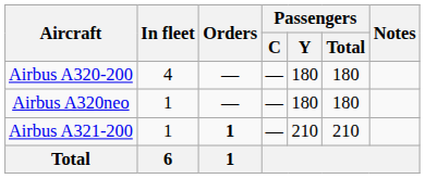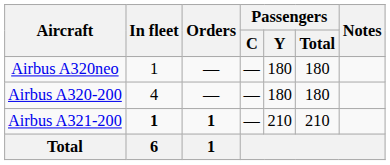 <table class="wikitable" style="margin:1em auto; text-align:center;">
 <tr>
 <th rowspan="2"><span>Aircraft</span></th>
 <th rowspan="2"><span>In fleet</span></th>
 <th rowspan="2"><span>Orders</span></th>
 <th colspan="3"><span>Passengers </span></th>
 <th rowspan="2"><span>Notes</span></th>
 </tr>
 <tr>
 <th><abbr><span>C</span></abbr></th>
 <th><abbr><span>Y</span></abbr></th>
 <th><span>Total</span></th>
 </tr>
 <tr>
+<td><a href='#'>Airbus A320neo</a></td>
+<td>1</td>
+<td>—</td>
+<td>—</td>
+<td>180</td>
+<td>180</td>
+<td></td>
+</tr>
+<tr>
 <td><a href='#'>Airbus A320-200</a></td>
 <td>4</td>
 <td>—</td>
 <td>—</td>
 <td>180</td>
 <td>180</td>
 <td></td>
 </tr>
 <tr>
-<td><a href='#'>Airbus A320neo</a></td>
-<td>1</td>
-<td>—</td>
-<td>—</td>
-<td>180</td>
-<td>180</td>
-<td></td>
-</tr>
-<tr>
 <td><a href='#'>Airbus A321-200</a></td>
-<td>1</td>
+<td><strong>1</strong></td>
 <td><strong>1</strong></td>
 <td>—</td>
 <td>210</td>
 <td>210</td>
 <td></td>
 </tr>
 <tr>
 <th>Total</th>
 <th>6</th>
 <th>1</th>
 <th colspan="4"></th>
 </tr>
 </table>
